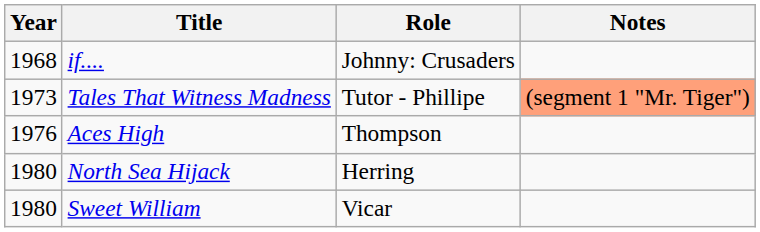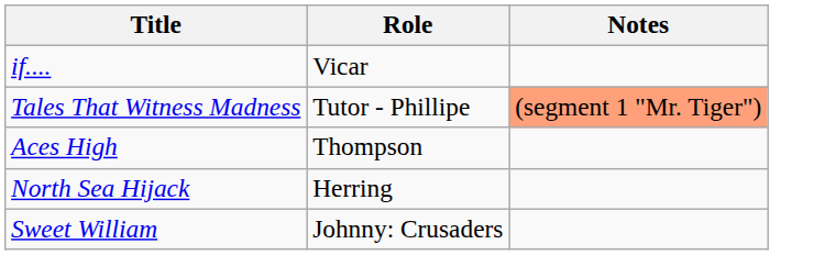 <table class="wikitable">
 <tr>
-<th>Year</th>
 <th>Title</th>
 <th>Role</th>
 <th>Notes</th>
 </tr>
 <tr>
-<td>1968</td>
 <td><em><a href='#'>if....</a></em></td>
-<td>Johnny: Crusaders</td>
+<td>Vicar</td>
 <td></td>
 </tr>
 <tr>
-<td>1973</td>
 <td><em><a href='#'>Tales That Witness Madness</a></em></td>
 <td>Tutor - Phillipe</td>
 <td style="background: lightsalmon;">(segment 1 "Mr. Tiger")</td>
 </tr>
 <tr>
-<td>1976</td>
 <td><em><a href='#'>Aces High</a></em></td>
 <td>Thompson</td>
 <td></td>
 </tr>
 <tr>
-<td>1980</td>
 <td><em><a href='#'>North Sea Hijack</a></em></td>
 <td>Herring</td>
 <td></td>
 </tr>
 <tr>
-<td>1980</td>
 <td><em><a href='#'>Sweet William</a></em></td>
-<td>Vicar</td>
+<td>Johnny: Crusaders</td>
 <td></td>
 </tr>
 </table>
